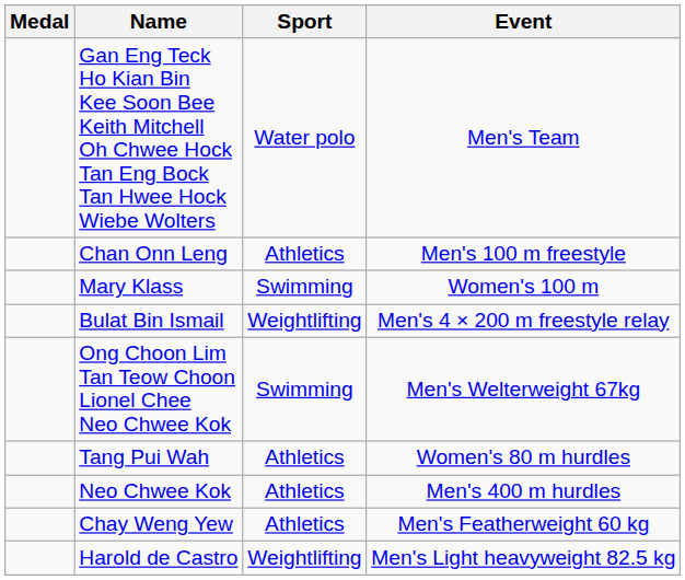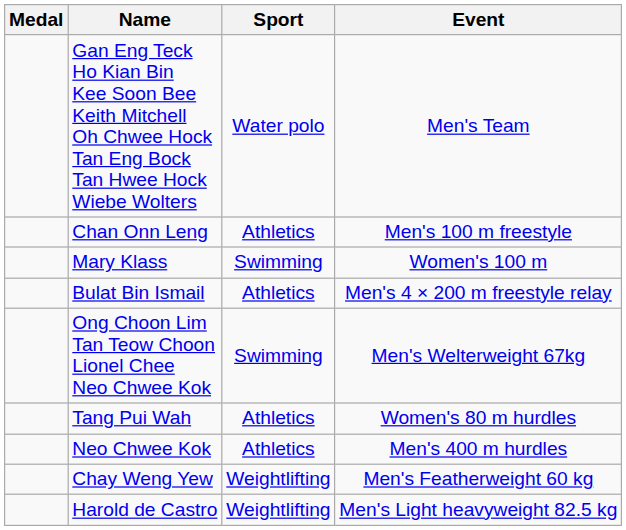 <table class="wikitable sortable"  style="font-size:100%; text-align:center;">
 <tr>
 <th>Medal</th>
 <th>Name</th>
 <th>Sport</th>
 <th>Event</th>
 </tr>
 <tr>
 <td></td>
 <td align=left><a href='#'>Gan Eng Teck</a><br><a href='#'>Ho Kian Bin</a><br><a href='#'>Kee Soon Bee</a><br><a href='#'>Keith Mitchell</a><br><a href='#'>Oh Chwee Hock</a><br><a href='#'>Tan Eng Bock</a><br><a href='#'>Tan Hwee Hock</a><br><a href='#'>Wiebe Wolters</a></td>
 <td> <a href='#'>Water polo</a></td>
 <td><a href='#'>Men's Team</a></td>
 </tr>
 <tr>
 <td></td>
 <td align=left><a href='#'>Chan Onn Leng</a></td>
 <td> <a href='#'>Athletics</a></td>
 <td><a href='#'>Men's 100 m freestyle</a></td>
 </tr>
 <tr>
 <td></td>
 <td align=left><a href='#'>Mary Klass</a></td>
 <td> <a href='#'>Swimming</a></td>
 <td><a href='#'>Women's 100 m</a></td>
 </tr>
 <tr>
 <td></td>
 <td align=left><a href='#'>Bulat Bin Ismail</a></td>
-<td> <a href='#'>Weightlifting</a></td>
+<td> <a href='#'>Athletics</a></td>
 <td><a href='#'>Men's 4 × 200 m freestyle relay</a></td>
 </tr>
 <tr>
 <td></td>
 <td align=left><a href='#'>Ong Choon Lim</a><br><a href='#'>Tan Teow Choon</a><br><a href='#'>Lionel Chee</a><br><a href='#'>Neo Chwee Kok</a></td>
 <td> <a href='#'>Swimming</a></td>
 <td><a href='#'>Men's Welterweight 67kg</a></td>
 </tr>
 <tr>
 <td></td>
 <td align=left><a href='#'>Tang Pui Wah</a></td>
 <td> <a href='#'>Athletics</a></td>
 <td><a href='#'>Women's 80 m hurdles</a></td>
 </tr>
 <tr>
 <td></td>
 <td align=left><a href='#'>Neo Chwee Kok</a></td>
 <td> <a href='#'>Athletics</a></td>
 <td><a href='#'>Men's 400 m hurdles</a></td>
 </tr>
 <tr>
 <td></td>
 <td align=left><a href='#'>Chay Weng Yew</a></td>
-<td> <a href='#'>Athletics</a></td>
+<td> <a href='#'>Weightlifting</a></td>
 <td><a href='#'>Men's Featherweight 60 kg</a></td>
 </tr>
 <tr>
 <td></td>
 <td align=left><a href='#'>Harold de Castro</a></td>
 <td> <a href='#'>Weightlifting</a></td>
 <td><a href='#'>Men's Light heavyweight 82.5 kg</a></td>
 </tr>
 </table>
